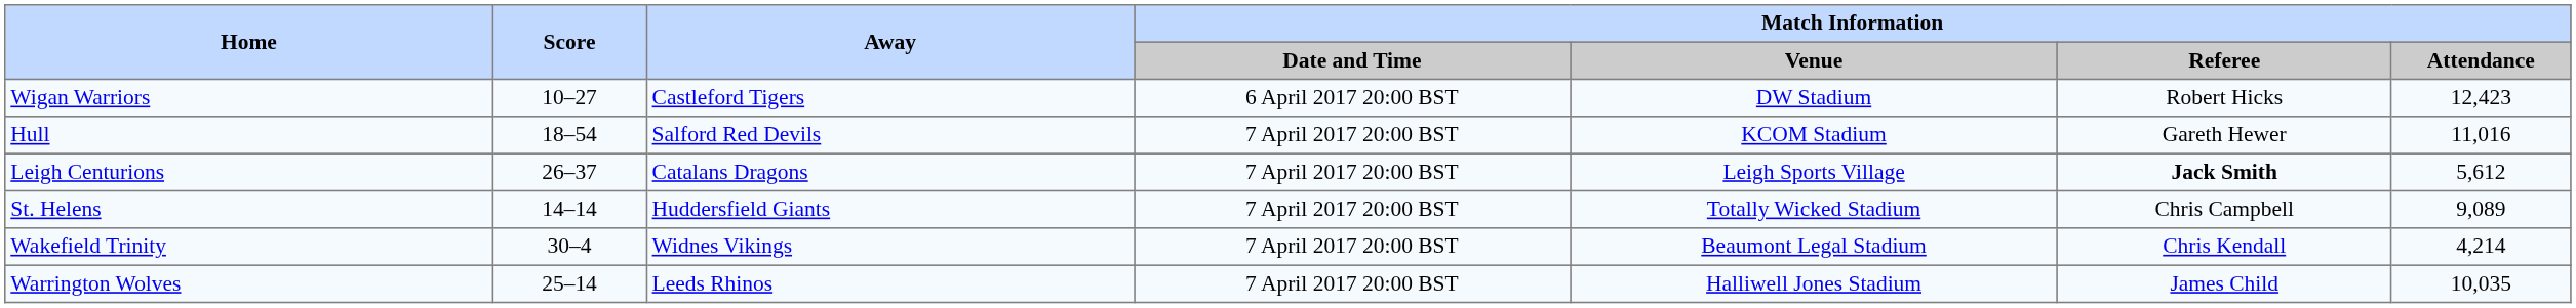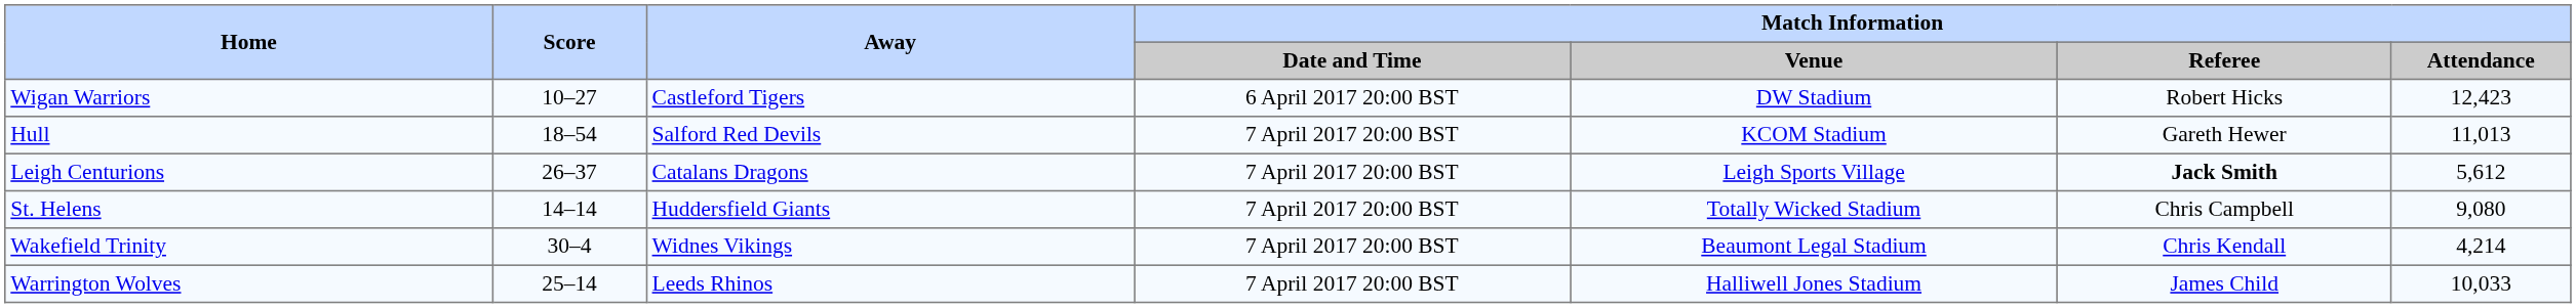 <table border=1 style="border-collapse:collapse; font-size:85%; text-align:center;" cellpadding=3 cellspacing=0 width=100%>
 <tr bgcolor=#C1D8FF>
 <th rowspan=2 width=19%>Home</th>
 <th rowspan=2 width=6%>Score</th>
 <th rowspan=2 width=19%>Away</th>
 <th colspan=6>Match Information</th>
 </tr>
 <tr bgcolor=#CCCCCC>
 <th width=17%>Date and Time</th>
 <th width=19%>Venue</th>
 <th width=13%>Referee</th>
 <th width=7%>Attendance</th>
 </tr>
 <tr bgcolor=#F5FAFF>
 <td align=left> <a href='#'>Wigan Warriors</a></td>
 <td>10–27</td>
 <td align=left> <a href='#'>Castleford Tigers</a></td>
 <td>6 April 2017 20:00 BST</td>
 <td><a href='#'>DW Stadium</a></td>
 <td>Robert Hicks</td>
 <td>12,423</td>
 </tr>
 <tr bgcolor=#F5FAFF>
 <td align=left> <a href='#'>Hull</a></td>
 <td>18–54</td>
 <td align=left> <a href='#'>Salford Red Devils</a></td>
 <td>7 April 2017 20:00 BST</td>
 <td><a href='#'>KCOM Stadium</a></td>
 <td>Gareth Hewer</td>
-<td>11,016</td>
+<td>11,013</td>
 </tr>
 <tr bgcolor=#F5FAFF>
 <td align=left> <a href='#'>Leigh Centurions</a></td>
 <td>26–37</td>
 <td align=left> <a href='#'>Catalans Dragons</a></td>
 <td>7 April 2017 20:00 BST</td>
 <td><a href='#'>Leigh Sports Village</a></td>
 <td><strong>Jack Smith</strong></td>
 <td>5,612</td>
 </tr>
 <tr bgcolor=#F5FAFF>
 <td align=left> <a href='#'>St. Helens</a></td>
 <td>14–14</td>
 <td align=left> <a href='#'>Huddersfield Giants</a></td>
 <td>7 April 2017 20:00 BST</td>
 <td><a href='#'>Totally Wicked Stadium</a></td>
 <td>Chris Campbell</td>
-<td>9,089</td>
+<td>9,080</td>
 </tr>
 <tr bgcolor=#F5FAFF>
 <td align=left> <a href='#'>Wakefield Trinity</a></td>
 <td>30–4</td>
 <td align=left> <a href='#'>Widnes Vikings</a></td>
 <td>7 April 2017 20:00 BST</td>
 <td><a href='#'>Beaumont Legal Stadium</a></td>
 <td><a href='#'>Chris Kendall</a></td>
 <td>4,214</td>
 </tr>
 <tr bgcolor=#F5FAFF>
 <td align=left> <a href='#'>Warrington Wolves</a></td>
 <td>25–14</td>
 <td align=left> <a href='#'>Leeds Rhinos</a></td>
 <td>7 April 2017 20:00 BST</td>
 <td><a href='#'>Halliwell Jones Stadium</a></td>
 <td><a href='#'>James Child</a></td>
-<td>10,035</td>
+<td>10,033</td>
 </tr>
 </table>
